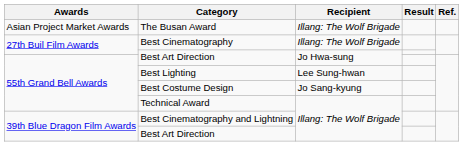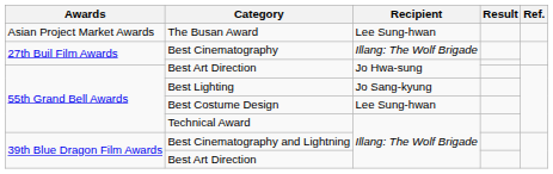 <table class="wikitable">
 <tr>
 <th>Awards</th>
 <th>Category</th>
 <th>Recipient</th>
 <th>Result</th>
 <th>Ref.</th>
 </tr>
 <tr>
 <td>Asian Project Market Awards</td>
 <td>The Busan Award</td>
-<td><em>Illang: The Wolf Brigade</em></td>
+<td>Lee Sung-hwan</td>
 <td></td>
 <td></td>
 </tr>
 <tr>
 <td rowspan=2><a href='#'>27th Buil Film Awards</a></td>
 <td>Best Cinematography</td>
 <td><em>Illang: The Wolf Brigade</em></td>
 <td></td>
 <td rowspan=2></td>
 </tr>
 <tr>
 <td rowspan=2>Best Art Direction</td>
 <td rowspan=2>Jo Hwa-sung</td>
 <td></td>
 </tr>
 <tr>
 <td rowspan=4><a href='#'>55th Grand Bell Awards</a></td>
 <td></td>
 <td rowspan=4></td>
 </tr>
 <tr>
 <td>Best Lighting</td>
-<td>Lee Sung-hwan</td>
+<td>Jo Sang-kyung</td>
 <td></td>
 </tr>
 <tr>
 <td>Best Costume Design</td>
-<td>Jo Sang-kyung</td>
+<td>Lee Sung-hwan</td>
 <td></td>
 </tr>
 <tr>
 <td>Technical Award</td>
 <td rowspan=3><em>Illang: The Wolf Brigade</em></td>
 <td></td>
 </tr>
 <tr>
 <td rowspan=2><a href='#'>39th Blue Dragon Film Awards</a></td>
 <td>Best Cinematography and Lightning</td>
 <td></td>
 <td rowspan=2></td>
 </tr>
 <tr>
 <td>Best Art Direction</td>
 <td></td>
 </tr>
 </table>
